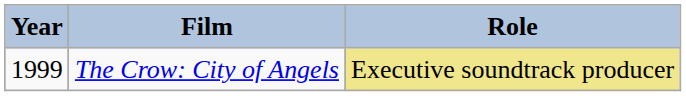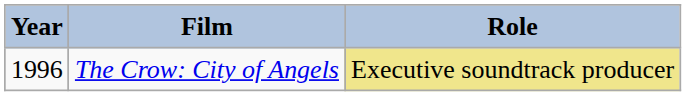 <table class="wikitable" style="font-size:95%;">
 <tr>
 <th style="background:#B0C4DE;">Year</th>
 <th style="background:#B0C4DE;">Film</th>
 <th style="background:#B0C4DE;">Role</th>
 </tr>
 <tr>
-<td>1999</td>
+<td>1996</td>
 <td><em><a href='#'>The Crow: City of Angels</a></em></td>
 <td style="background: khaki;">Executive soundtrack producer</td>
 </tr>
 </table>
